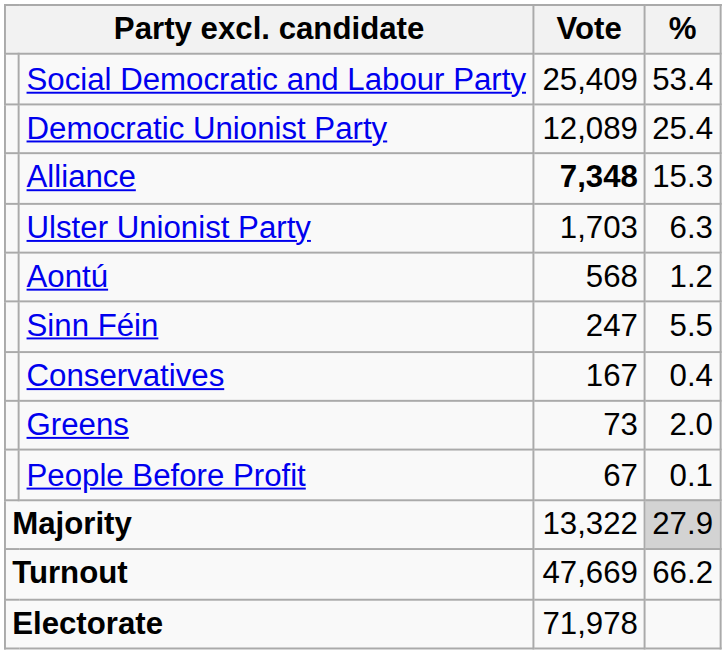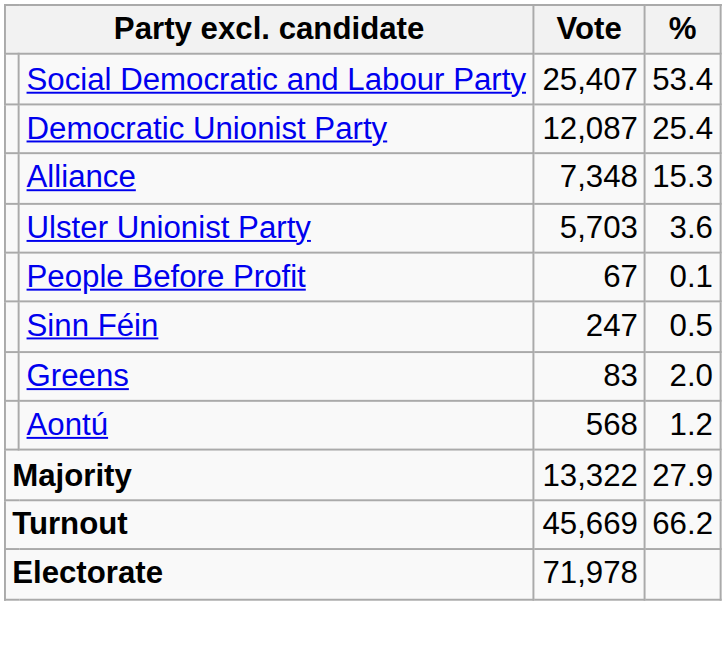 <table class="wikitable">
 <tr>
 </tr>
 <tr>
 <th bgcolor="#DDDDFF" width="130px" colspan="2">Party excl. candidate</th>
 <th bgcolor="#DDDDFF" width="50px">Vote</th>
 <th bgcolor="#DDDDFF" width="30px">%</th>
 </tr>
 <tr>
 <td></td>
 <td><a href='#'>Social Democratic and Labour Party</a></td>
-<td align=right>25,409</td>
+<td align=right>25,407</td>
 <td align=right>53.4</td>
 </tr>
 <tr>
 <td></td>
 <td><a href='#'>Democratic Unionist Party</a></td>
-<td align=right>12,089</td>
+<td align=right>12,087</td>
 <td align=right>25.4</td>
 </tr>
 <tr>
 <td></td>
 <td><a href='#'>Alliance</a></td>
-<td align=right><strong>7,348</strong></td>
+<td align=right>7,348</td>
 <td align=right>15.3</td>
 </tr>
 <tr>
 <td></td>
 <td><a href='#'>Ulster Unionist Party</a></td>
-<td align=right>1,703</td>
-<td align=right>6.3</td>
+<td align=right>5,703</td>
+<td align=right>3.6</td>
+</tr>
+<tr>
+<td></td>
+<td><a href='#'>People Before Profit</a></td>
+<td align=right>67</td>
+<td align=right>0.1</td>
+</tr>
+<tr>
+<td></td>
+<td><a href='#'>Sinn Féin</a></td>
+<td align=right>247</td>
+<td align=right>0.5</td>
+</tr>
+<tr>
+<td></td>
+<td><a href='#'>Greens</a></td>
+<td align=right>83</td>
+<td align=right>2.0</td>
 </tr>
 <tr>
 <td></td>
 <td><a href='#'>Aontú</a></td>
 <td align=right>568</td>
 <td align=right>1.2</td>
 </tr>
 <tr>
-<td></td>
-<td><a href='#'>Sinn Féin</a></td>
-<td align=right>247</td>
-<td align=right>5.5</td>
-</tr>
-<tr>
-<td></td>
-<td><a href='#'>Conservatives</a></td>
-<td align=right>167</td>
-<td align=right>0.4</td>
-</tr>
-<tr>
-<td></td>
-<td><a href='#'>Greens</a></td>
-<td align=right>73</td>
-<td align=right>2.0</td>
-</tr>
-<tr>
-<td></td>
-<td><a href='#'>People Before Profit</a></td>
-<td align=right>67</td>
-<td align=right>0.1</td>
-</tr>
-<tr>
 <td colspan="2"><strong>Majority</strong></td>
 <td align=right>13,322</td>
-<td align=right style="background: lightgrey;">27.9</td>
+<td align=right>27.9</td>
 </tr>
 <tr>
 <td colspan="2"><strong>Turnout</strong></td>
-<td align=right>47,669</td>
+<td align=right>45,669</td>
 <td align=right>66.2</td>
 </tr>
 <tr>
 <td colspan="2"><strong>Electorate</strong></td>
 <td align=right>71,978</td>
 <td></td>
 </tr>
 </table>
